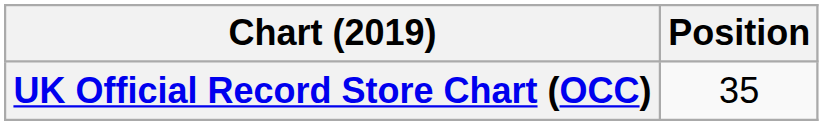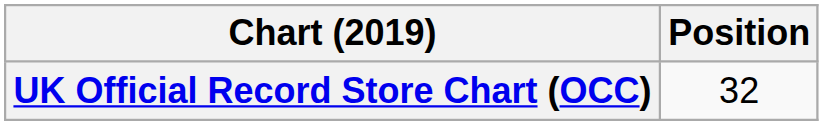 <table class="wikitable sortable plainrowheaders" style="text-align:center">
 <tr>
 <th scope="col">Chart (2019)</th>
 <th scope="col">Position</th>
 </tr>
 <tr>
 <th scope="row"><a href='#'>UK Official Record Store Chart</a> (<a href='#'>OCC</a>)</th>
-<td>35</td>
+<td>32</td>
 </tr>
 </table>
